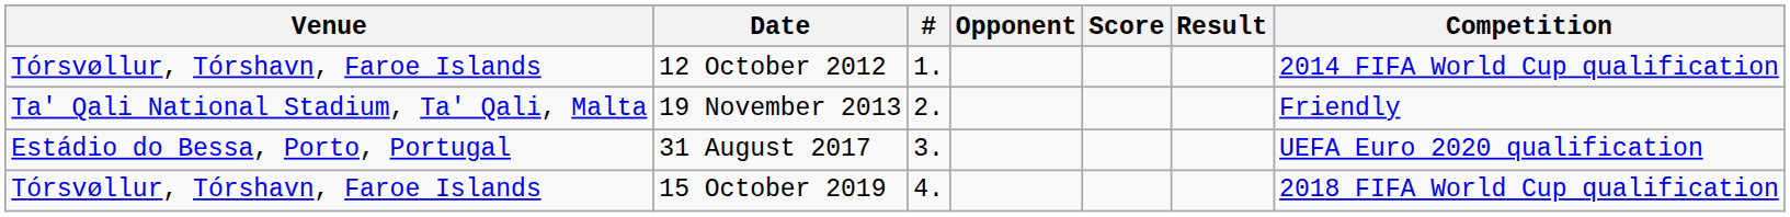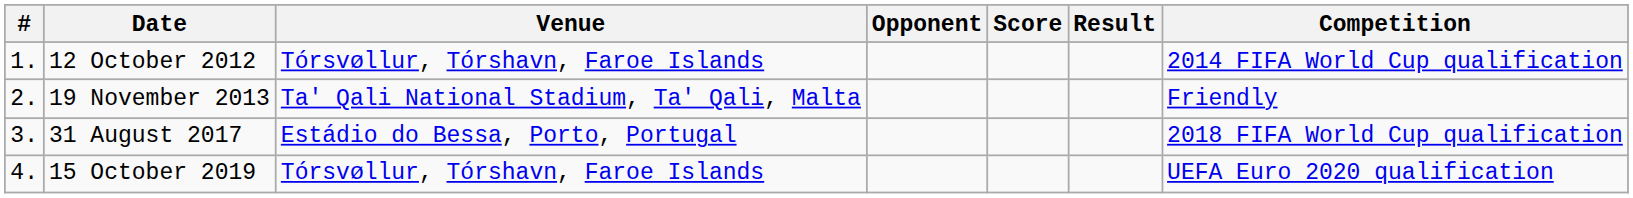 <table class="wikitable" style="text-align:left;">
 <tr>
+<th>#</th>
+<th>Date</th>
 <th>Venue</th>
-<th>Date</th>
-<th>#</th>
 <th>Opponent</th>
 <th>Score</th>
 <th>Result</th>
 <th>Competition</th>
 </tr>
 <tr>
+<td>1.</td>
+<td>12 October 2012</td>
 <td><a href='#'>Tórsvøllur</a>, <a href='#'>Tórshavn</a>, <a href='#'>Faroe Islands</a></td>
-<td>12 October 2012</td>
-<td>1.</td>
 <td></td>
 <td></td>
 <td></td>
 <td><a href='#'>2014 FIFA World Cup qualification</a></td>
 </tr>
 <tr>
+<td>2.</td>
+<td>19 November 2013</td>
 <td><a href='#'>Ta' Qali National Stadium</a>, <a href='#'>Ta' Qali</a>, <a href='#'>Malta</a></td>
-<td>19 November 2013</td>
-<td>2.</td>
 <td></td>
 <td></td>
 <td></td>
 <td><a href='#'>Friendly</a></td>
 </tr>
 <tr>
+<td>3.</td>
+<td>31 August 2017</td>
 <td><a href='#'>Estádio do Bessa</a>, <a href='#'>Porto</a>, <a href='#'>Portugal</a></td>
-<td>31 August 2017</td>
-<td>3.</td>
+<td></td>
+<td></td>
+<td></td>
+<td><a href='#'>2018 FIFA World Cup qualification</a></td>
+</tr>
+<tr>
+<td>4.</td>
+<td>15 October 2019</td>
+<td><a href='#'>Tórsvøllur</a>, <a href='#'>Tórshavn</a>, <a href='#'>Faroe Islands</a></td>
 <td></td>
 <td></td>
 <td></td>
 <td><a href='#'>UEFA Euro 2020 qualification</a></td>
 </tr>
-<tr>
-<td><a href='#'>Tórsvøllur</a>, <a href='#'>Tórshavn</a>, <a href='#'>Faroe Islands</a></td>
-<td>15 October 2019</td>
-<td>4.</td>
-<td></td>
-<td></td>
-<td></td>
-<td><a href='#'>2018 FIFA World Cup qualification</a></td>
-</tr>
 </table>
